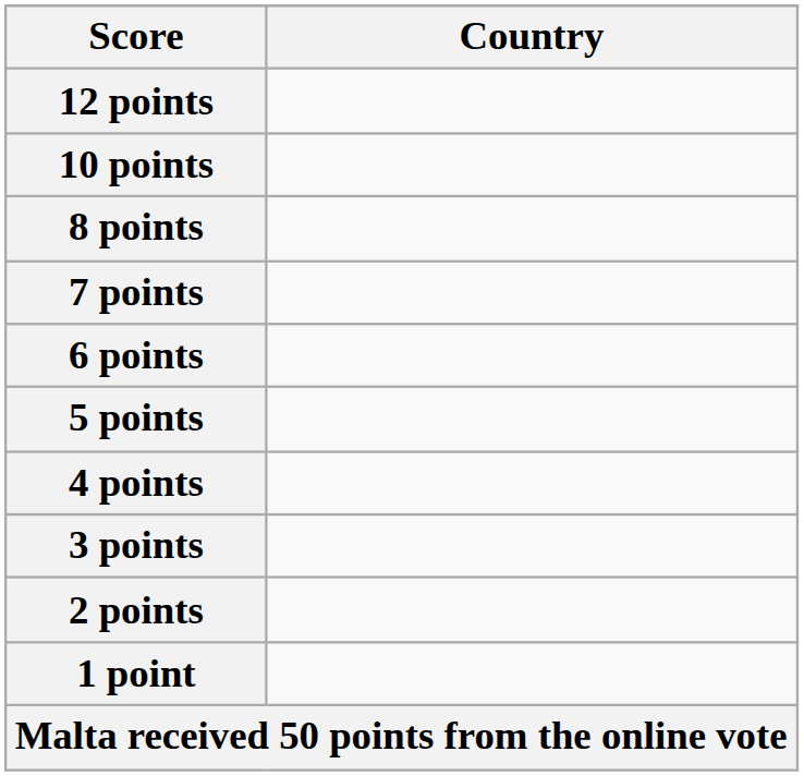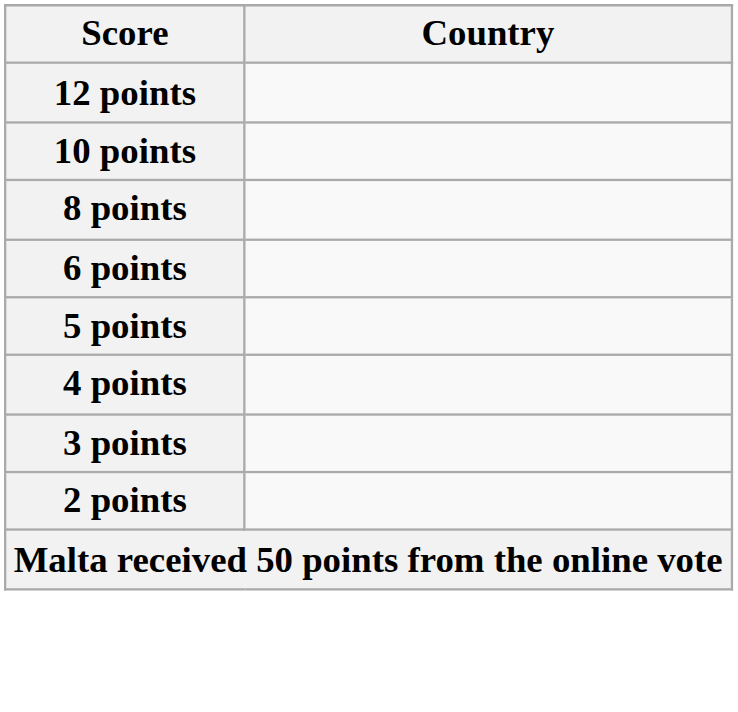 <table class="wikitable">
 <tr>
 </tr>
 <tr>
 <th scope="col" width="33%">Score</th>
 <th scope="col">Country</th>
 </tr>
 <tr>
 <th scope="row">12 points</th>
 <td></td>
 </tr>
 <tr>
 <th scope="row">10 points</th>
 <td></td>
 </tr>
 <tr>
 <th scope="row">8 points</th>
-<td></td>
-</tr>
-<tr>
-<th scope="row">7 points</th>
 <td></td>
 </tr>
 <tr>
 <th scope="row">6 points</th>
 <td></td>
 </tr>
 <tr>
 <th scope="row">5 points</th>
 <td></td>
 </tr>
 <tr>
 <th scope="row">4 points</th>
 <td></td>
 </tr>
 <tr>
 <th scope="row">3 points</th>
 <td></td>
 </tr>
 <tr>
 <th scope="row">2 points</th>
 <td></td>
 </tr>
 <tr>
-<th scope="row">1 point</th>
-<td></td>
-</tr>
-<tr>
 <th colspan="2">Malta received 50 points from the online vote</th>
 </tr>
 </table>
